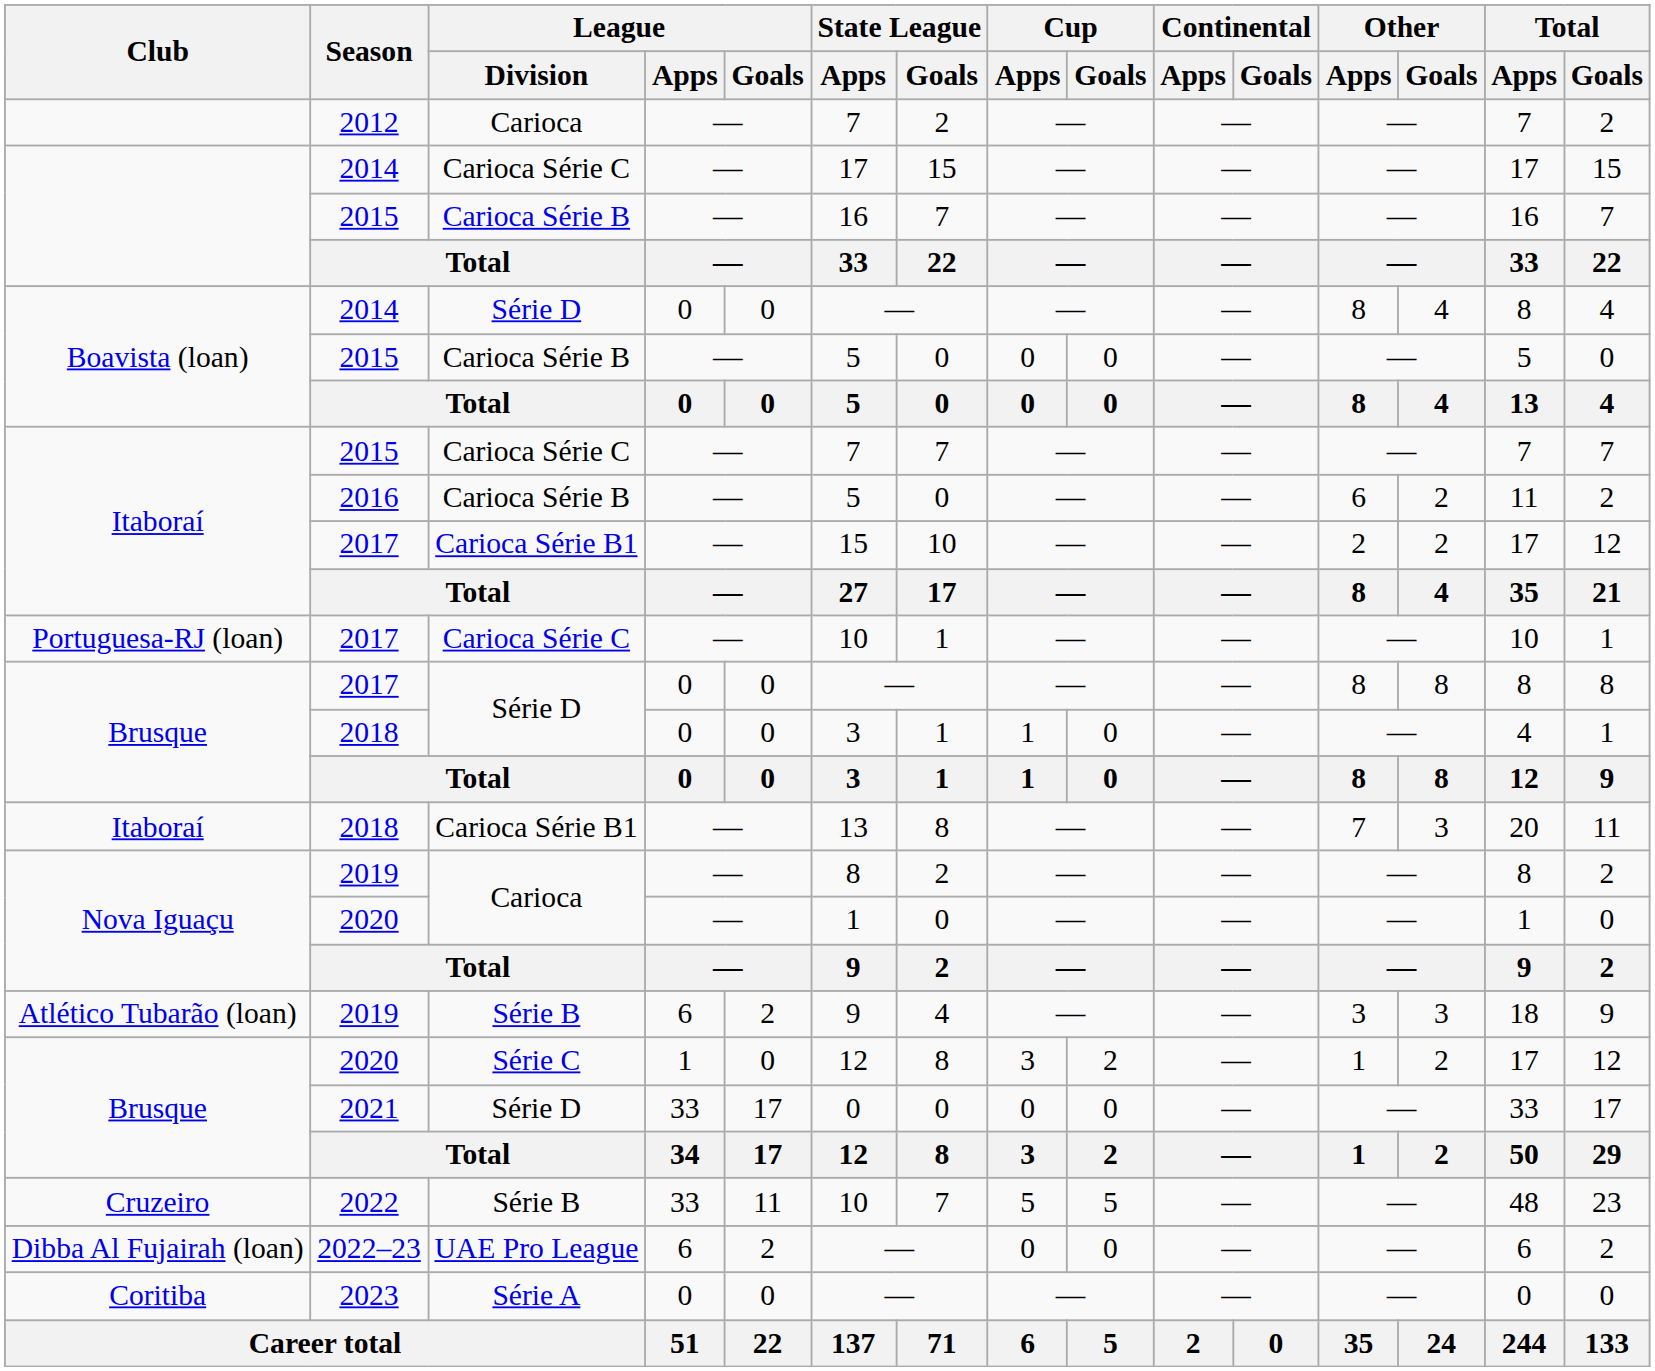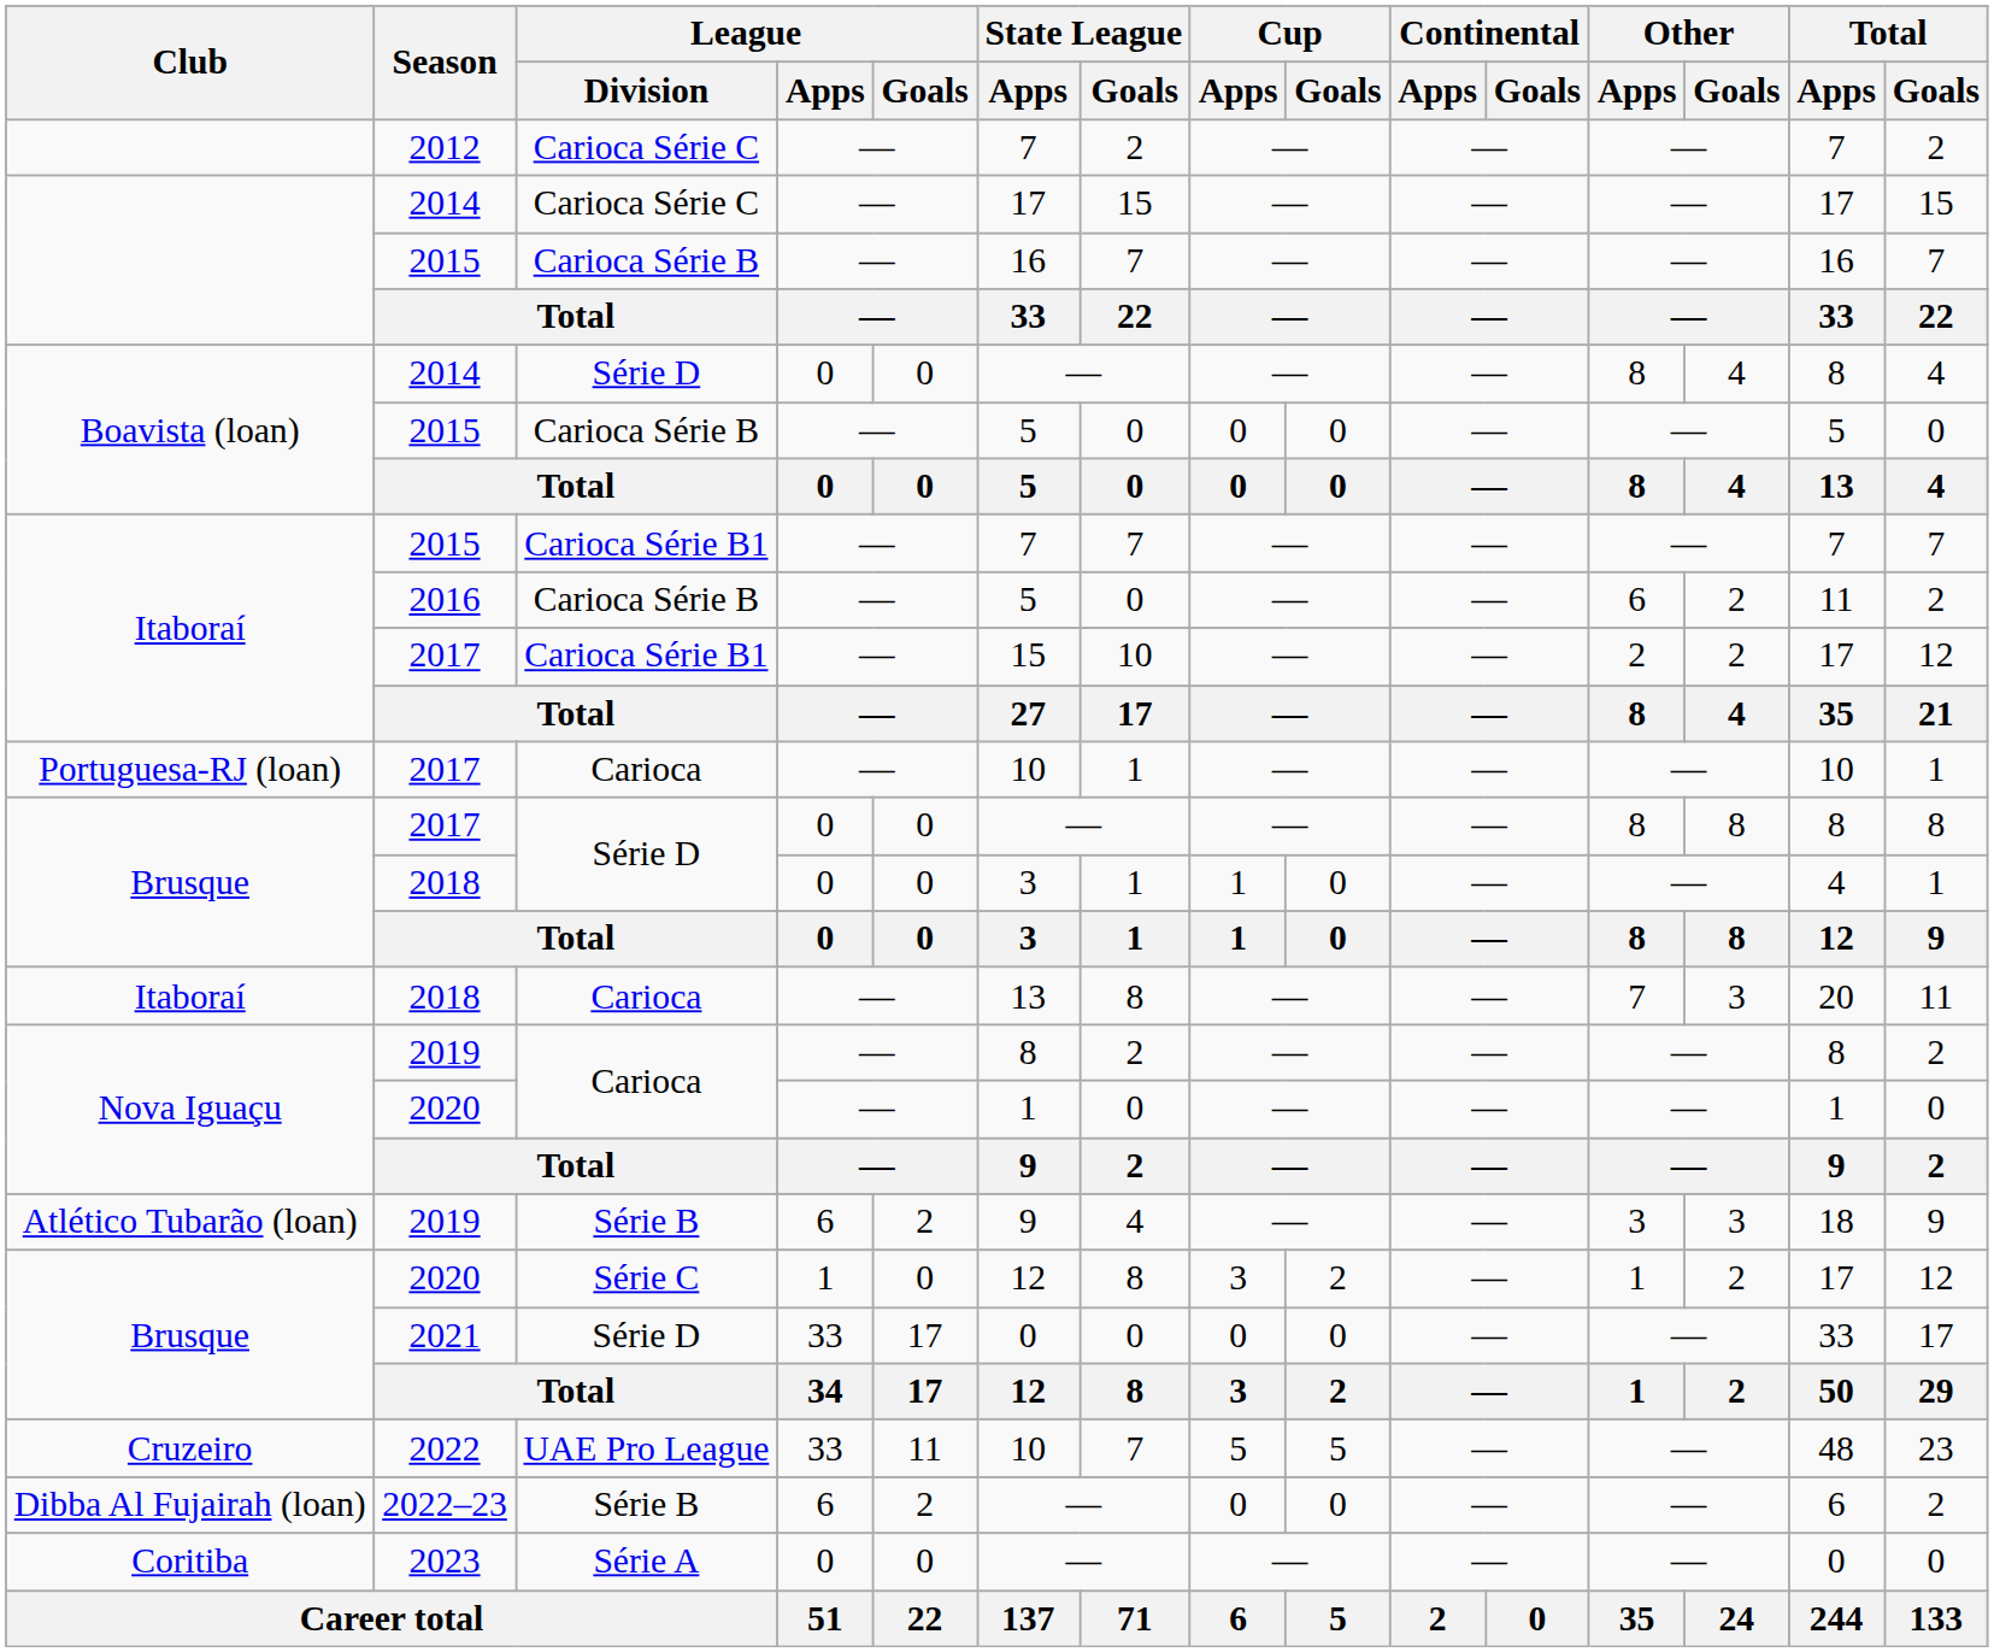 <table class="wikitable" style="text-align: center;">
 <tr>
 <th rowspan="2">Club</th>
 <th rowspan="2">Season</th>
 <th colspan="3">League</th>
 <th colspan="2">State League</th>
 <th colspan="2">Cup</th>
 <th colspan="2">Continental</th>
 <th colspan="2">Other</th>
 <th colspan="2">Total</th>
 </tr>
 <tr>
 <th>Division</th>
 <th>Apps</th>
 <th>Goals</th>
 <th>Apps</th>
 <th>Goals</th>
 <th>Apps</th>
 <th>Goals</th>
 <th>Apps</th>
 <th>Goals</th>
 <th>Apps</th>
 <th>Goals</th>
 <th>Apps</th>
 <th>Goals</th>
 </tr>
 <tr>
 <td></td>
 <td><a href='#'>2012</a></td>
-<td>Carioca</td>
+<td><a href='#'>Carioca Série C</a></td>
 <td colspan="2">—</td>
 <td>7</td>
 <td>2</td>
 <td colspan="2">—</td>
 <td colspan="2">—</td>
 <td colspan="2">—</td>
 <td>7</td>
 <td>2</td>
 </tr>
 <tr>
 <td rowspan="3"></td>
 <td><a href='#'>2014</a></td>
 <td>Carioca Série C</td>
 <td colspan="2">—</td>
 <td>17</td>
 <td>15</td>
 <td colspan="2">—</td>
 <td colspan="2">—</td>
 <td colspan="2">—</td>
 <td>17</td>
 <td>15</td>
 </tr>
 <tr>
 <td><a href='#'>2015</a></td>
 <td><a href='#'>Carioca Série B</a></td>
 <td colspan="2">—</td>
 <td>16</td>
 <td>7</td>
 <td colspan="2">—</td>
 <td colspan="2">—</td>
 <td colspan="2">—</td>
 <td>16</td>
 <td>7</td>
 </tr>
 <tr>
 <th colspan="2">Total</th>
 <th colspan="2">—</th>
 <th>33</th>
 <th>22</th>
 <th colspan="2">—</th>
 <th colspan="2">—</th>
 <th colspan="2">—</th>
 <th>33</th>
 <th>22</th>
 </tr>
 <tr>
 <td rowspan="3"><a href='#'>Boavista</a> (loan)</td>
 <td><a href='#'>2014</a></td>
 <td><a href='#'>Série D</a></td>
 <td>0</td>
 <td>0</td>
 <td colspan="2">—</td>
 <td colspan="2">—</td>
 <td colspan="2">—</td>
 <td>8</td>
 <td>4</td>
 <td>8</td>
 <td>4</td>
 </tr>
 <tr>
 <td><a href='#'>2015</a></td>
 <td>Carioca Série B</td>
 <td colspan="2">—</td>
 <td>5</td>
 <td>0</td>
 <td>0</td>
 <td>0</td>
 <td colspan="2">—</td>
 <td colspan="2">—</td>
 <td>5</td>
 <td>0</td>
 </tr>
 <tr>
 <th colspan="2">Total</th>
 <th>0</th>
 <th>0</th>
 <th>5</th>
 <th>0</th>
 <th>0</th>
 <th>0</th>
 <th colspan="2">—</th>
 <th>8</th>
 <th>4</th>
 <th>13</th>
 <th>4</th>
 </tr>
 <tr>
 <td rowspan="4"><a href='#'>Itaboraí</a></td>
 <td><a href='#'>2015</a></td>
-<td>Carioca Série C</td>
+<td><a href='#'>Carioca Série B1</a></td>
 <td colspan="2">—</td>
 <td>7</td>
 <td>7</td>
 <td colspan="2">—</td>
 <td colspan="2">—</td>
 <td colspan="2">—</td>
 <td>7</td>
 <td>7</td>
 </tr>
 <tr>
 <td><a href='#'>2016</a></td>
 <td>Carioca Série B</td>
 <td colspan="2">—</td>
 <td>5</td>
 <td>0</td>
 <td colspan="2">—</td>
 <td colspan="2">—</td>
 <td>6</td>
 <td>2</td>
 <td>11</td>
 <td>2</td>
 </tr>
 <tr>
 <td><a href='#'>2017</a></td>
 <td><a href='#'>Carioca Série B1</a></td>
 <td colspan="2">—</td>
 <td>15</td>
 <td>10</td>
 <td colspan="2">—</td>
 <td colspan="2">—</td>
 <td>2</td>
 <td>2</td>
 <td>17</td>
 <td>12</td>
 </tr>
 <tr>
 <th colspan="2">Total</th>
 <th colspan="2">—</th>
 <th>27</th>
 <th>17</th>
 <th colspan="2">—</th>
 <th colspan="2">—</th>
 <th>8</th>
 <th>4</th>
 <th>35</th>
 <th>21</th>
 </tr>
 <tr>
 <td><a href='#'>Portuguesa-RJ</a> (loan)</td>
 <td><a href='#'>2017</a></td>
-<td><a href='#'>Carioca Série C</a></td>
+<td>Carioca</td>
 <td colspan="2">—</td>
 <td>10</td>
 <td>1</td>
 <td colspan="2">—</td>
 <td colspan="2">—</td>
 <td colspan="2">—</td>
 <td>10</td>
 <td>1</td>
 </tr>
 <tr>
 <td rowspan="3"><a href='#'>Brusque</a></td>
 <td><a href='#'>2017</a></td>
 <td rowspan="2">Série D</td>
 <td>0</td>
 <td>0</td>
 <td colspan="2">—</td>
 <td colspan="2">—</td>
 <td colspan="2">—</td>
 <td>8</td>
 <td>8</td>
 <td>8</td>
 <td>8</td>
 </tr>
 <tr>
 <td><a href='#'>2018</a></td>
 <td>0</td>
 <td>0</td>
 <td>3</td>
 <td>1</td>
 <td>1</td>
 <td>0</td>
 <td colspan="2">—</td>
 <td colspan="2">—</td>
 <td>4</td>
 <td>1</td>
 </tr>
 <tr>
 <th colspan="2">Total</th>
 <th>0</th>
 <th>0</th>
 <th>3</th>
 <th>1</th>
 <th>1</th>
 <th>0</th>
 <th colspan="2">—</th>
 <th>8</th>
 <th>8</th>
 <th>12</th>
 <th>9</th>
 </tr>
 <tr>
 <td><a href='#'>Itaboraí</a></td>
 <td><a href='#'>2018</a></td>
-<td>Carioca Série B1</td>
+<td><a href='#'>Carioca</a></td>
 <td colspan="2">—</td>
 <td>13</td>
 <td>8</td>
 <td colspan="2">—</td>
 <td colspan="2">—</td>
 <td>7</td>
 <td>3</td>
 <td>20</td>
 <td>11</td>
 </tr>
 <tr>
 <td rowspan="3"><a href='#'>Nova Iguaçu</a></td>
 <td><a href='#'>2019</a></td>
 <td rowspan="2">Carioca</td>
 <td colspan="2">—</td>
 <td>8</td>
 <td>2</td>
 <td colspan="2">—</td>
 <td colspan="2">—</td>
 <td colspan="2">—</td>
 <td>8</td>
 <td>2</td>
 </tr>
 <tr>
 <td><a href='#'>2020</a></td>
 <td colspan="2">—</td>
 <td>1</td>
 <td>0</td>
 <td colspan="2">—</td>
 <td colspan="2">—</td>
 <td colspan="2">—</td>
 <td>1</td>
 <td>0</td>
 </tr>
 <tr>
 <th colspan="2">Total</th>
 <th colspan="2">—</th>
 <th>9</th>
 <th>2</th>
 <th colspan="2">—</th>
 <th colspan="2">—</th>
 <th colspan="2">—</th>
 <th>9</th>
 <th>2</th>
 </tr>
 <tr>
 <td><a href='#'>Atlético Tubarão</a> (loan)</td>
 <td><a href='#'>2019</a></td>
 <td><a href='#'>Série B</a></td>
 <td>6</td>
 <td>2</td>
 <td>9</td>
 <td>4</td>
 <td colspan="2">—</td>
 <td colspan="2">—</td>
 <td>3</td>
 <td>3</td>
 <td>18</td>
 <td>9</td>
 </tr>
 <tr>
 <td rowspan="3"><a href='#'>Brusque</a></td>
 <td><a href='#'>2020</a></td>
 <td><a href='#'>Série C</a></td>
 <td>1</td>
 <td>0</td>
 <td>12</td>
 <td>8</td>
 <td>3</td>
 <td>2</td>
 <td colspan="2">—</td>
 <td>1</td>
 <td>2</td>
 <td>17</td>
 <td>12</td>
 </tr>
 <tr>
 <td><a href='#'>2021</a></td>
 <td>Série D</td>
 <td>33</td>
 <td>17</td>
 <td>0</td>
 <td>0</td>
 <td>0</td>
 <td>0</td>
 <td colspan="2">—</td>
 <td colspan="2">—</td>
 <td>33</td>
 <td>17</td>
 </tr>
 <tr>
 <th colspan="2">Total</th>
 <th>34</th>
 <th>17</th>
 <th>12</th>
 <th>8</th>
 <th>3</th>
 <th>2</th>
 <th colspan="2">—</th>
 <th>1</th>
 <th>2</th>
 <th>50</th>
 <th>29</th>
 </tr>
 <tr>
 <td><a href='#'>Cruzeiro</a></td>
 <td><a href='#'>2022</a></td>
-<td>Série B</td>
+<td><a href='#'>UAE Pro League</a></td>
 <td>33</td>
 <td>11</td>
 <td>10</td>
 <td>7</td>
 <td>5</td>
 <td>5</td>
 <td colspan="2">—</td>
 <td colspan="2">—</td>
 <td>48</td>
 <td>23</td>
 </tr>
 <tr>
 <td><a href='#'>Dibba Al Fujairah</a> (loan)</td>
 <td><a href='#'>2022–23</a></td>
-<td><a href='#'>UAE Pro League</a></td>
+<td>Série B</td>
 <td>6</td>
 <td>2</td>
 <td colspan="2">—</td>
 <td>0</td>
 <td>0</td>
 <td colspan="2">—</td>
 <td colspan="2">—</td>
 <td>6</td>
 <td>2</td>
 </tr>
 <tr>
 <td><a href='#'>Coritiba</a></td>
 <td><a href='#'>2023</a></td>
 <td><a href='#'>Série A</a></td>
 <td>0</td>
 <td>0</td>
 <td colspan="2">—</td>
 <td colspan="2">—</td>
 <td colspan="2">—</td>
 <td colspan="2">—</td>
 <td>0</td>
 <td>0</td>
 </tr>
 <tr>
 <th colspan="3">Career total</th>
 <th>51</th>
 <th>22</th>
 <th>137</th>
 <th>71</th>
 <th>6</th>
 <th>5</th>
 <th>2</th>
 <th>0</th>
 <th>35</th>
 <th>24</th>
 <th>244</th>
 <th>133</th>
 </tr>
 </table>
